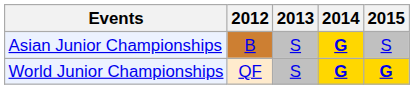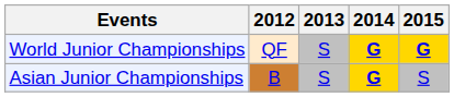 <table class="wikitable" style="font-size: 90%; text-align:center">
 <tr>
 <th>Events</th>
 <th>2012</th>
 <th>2013</th>
 <th>2014</th>
 <th>2015</th>
 </tr>
 <tr>
+<td bgcolor="#ECF2FF"; align="left"><a href='#'>World Junior Championships</a></td>
+<td bgcolor=FFEBCD><a href='#'>QF</a></td>
+<td bgcolor=silver><a href='#'>S</a></td>
+<td bgcolor=gold><a href='#'><strong>G</strong></a></td>
+<td bgcolor=gold><a href='#'><strong>G</strong></a></td>
+</tr>
+<tr>
 <td bgcolor="#ECF2FF"; align="left"><a href='#'>Asian Junior Championships</a></td>
 <td bgcolor=CD7F32><a href='#'>B</a></td>
 <td bgcolor=silver><a href='#'>S</a></td>
 <td bgcolor=gold><a href='#'><strong>G</strong></a></td>
 <td bgcolor=silver><a href='#'>S</a></td>
 </tr>
-<tr>
-<td bgcolor="#ECF2FF"; align="left"><a href='#'>World Junior Championships</a></td>
-<td bgcolor=FFEBCD><a href='#'>QF</a></td>
-<td bgcolor=silver><a href='#'>S</a></td>
-<td bgcolor=gold><a href='#'><strong>G</strong></a></td>
-<td bgcolor=gold><a href='#'><strong>G</strong></a></td>
-</tr>
 </table>
